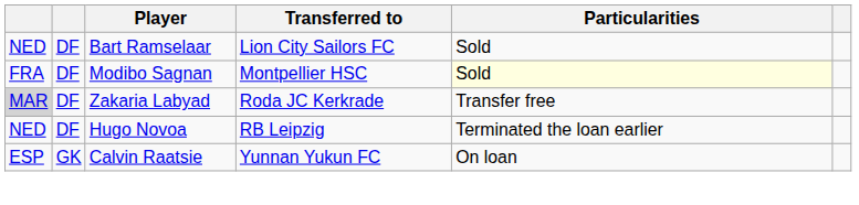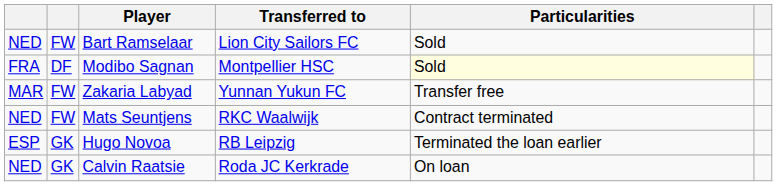 <table class="wikitable plainrowheaders sortable">
 <tr>
 <th></th>
 <th></th>
 <th style="width: 130px;">Player</th>
 <th style="width: 190px;">Transferred to</th>
 <th style="width: 340px;">Particularities</th>
 <th style="width: 10px;"></th>
 </tr>
 <tr>
 <td><strong></strong> <a href='#'>NED</a></td>
-<td><a href='#'>DF</a></td>
+<td><a href='#'>FW</a></td>
 <td><a href='#'>Bart Ramselaar</a></td>
 <td><strong></strong> <a href='#'>Lion City Sailors FC</a></td>
 <td>Sold</td>
 <td></td>
 </tr>
 <tr>
 <td><strong></strong> <a href='#'>FRA</a></td>
 <td><a href='#'>DF</a></td>
 <td><a href='#'>Modibo Sagnan</a></td>
 <td><strong></strong> <a href='#'>Montpellier HSC</a></td>
 <td style="background: lightyellow;">Sold</td>
 <td></td>
 </tr>
 <tr>
-<td style="background: lightgrey;"><strong></strong> <a href='#'>MAR</a></td>
-<td><a href='#'>DF</a></td>
+<td><strong></strong> <a href='#'>MAR</a></td>
+<td><a href='#'>FW</a></td>
 <td><a href='#'>Zakaria Labyad</a></td>
-<td><strong></strong> <a href='#'>Roda JC Kerkrade</a></td>
+<td><strong></strong> <a href='#'>Yunnan Yukun FC</a></td>
 <td>Transfer free</td>
 <td></td>
 </tr>
 <tr>
 <td><strong></strong> <a href='#'>NED</a></td>
-<td><a href='#'>DF</a></td>
+<td><a href='#'>FW</a></td>
+<td><a href='#'>Mats Seuntjens</a></td>
+<td><strong></strong> <a href='#'>RKC Waalwijk</a></td>
+<td>Contract terminated</td>
+<td></td>
+</tr>
+<tr>
+<td><strong></strong> <a href='#'>ESP</a></td>
+<td><a href='#'>GK</a></td>
 <td><a href='#'>Hugo Novoa</a></td>
 <td> <a href='#'>RB Leipzig</a></td>
 <td>Terminated the loan earlier</td>
 <td></td>
 </tr>
 <tr>
-<td><strong></strong> <a href='#'>ESP</a></td>
+<td><strong></strong> <a href='#'>NED</a></td>
 <td><a href='#'>GK</a></td>
 <td><a href='#'>Calvin Raatsie</a></td>
-<td><strong></strong> <a href='#'>Yunnan Yukun FC</a></td>
+<td><strong></strong> <a href='#'>Roda JC Kerkrade</a></td>
 <td>On loan</td>
 <td></td>
 </tr>
 </table>
